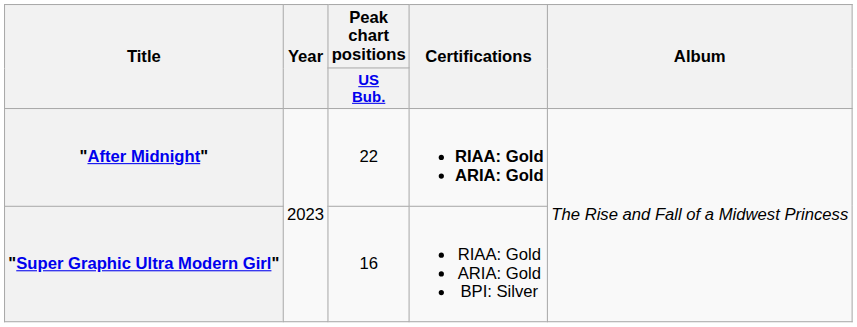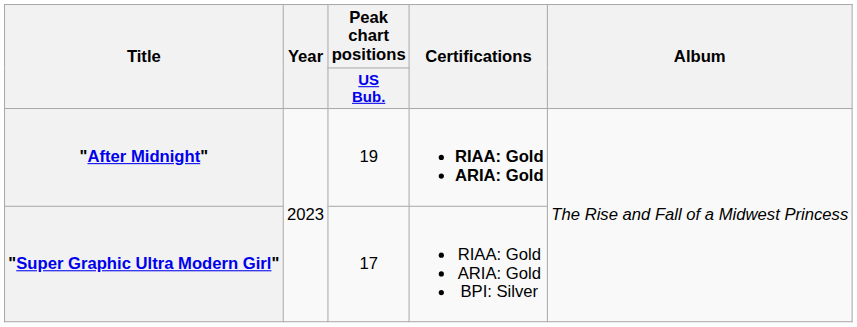 <table class="wikitable plainrowheaders" style="text-align:center">
 <tr>
 <th scope="col" rowspan="2">Title</th>
 <th scope="col" rowspan="2">Year</th>
 <th scope="col" colspan="1">Peak chart positions</th>
 <th scope="col" rowspan="2">Certifications</th>
 <th scope="col" rowspan="2">Album</th>
 </tr>
 <tr>
 <th scope="col" style="width:2.5em;font-size:90%;"><a href='#'>US<br>Bub.</a><br></th>
 </tr>
 <tr>
 <th scope="row">"<a href='#'>After Midnight</a>"</th>
 <td rowspan="2">2023</td>
-<td>22</td>
+<td>19</td>
 <td><strong><br><ul><li>RIAA: Gold</li><li>ARIA: Gold</li></ul></strong></td>
 <td rowspan="2"><em>The Rise and Fall of a Midwest Princess</em></td>
 </tr>
 <tr>
 <th scope="row">"<a href='#'>Super Graphic Ultra Modern Girl</a>"</th>
-<td>16</td>
+<td>17</td>
 <td><br><ul><li>RIAA: Gold</li><li>ARIA: Gold</li><li>BPI: Silver</li></ul></td>
 </tr>
 </table>
